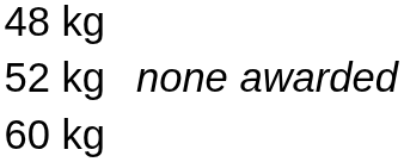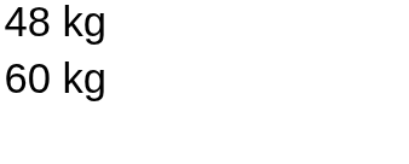 <table>
 <tr>
 <td rowspan=2>48 kg</td>
 <td rowspan=2></td>
 <td rowspan=2></td>
 <td></td>
 </tr>
 <tr>
 <td></td>
 </tr>
 <tr>
-<td>52 kg</td>
-<td></td>
-<td></td>
-<td><em>none awarded</em></td>
-</tr>
-<tr>
 <td rowspan=2>60 kg</td>
 <td rowspan=2></td>
 <td rowspan=2></td>
 <td></td>
 </tr>
 <tr>
 <td></td>
 </tr>
 </table>
